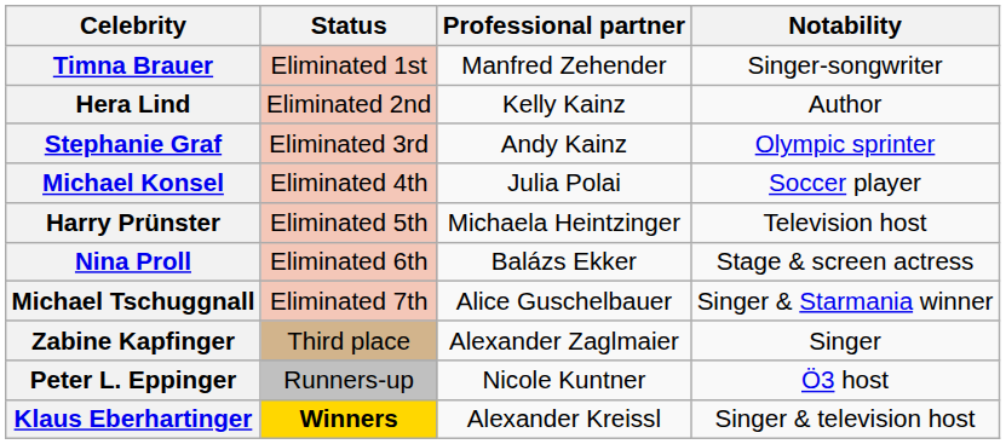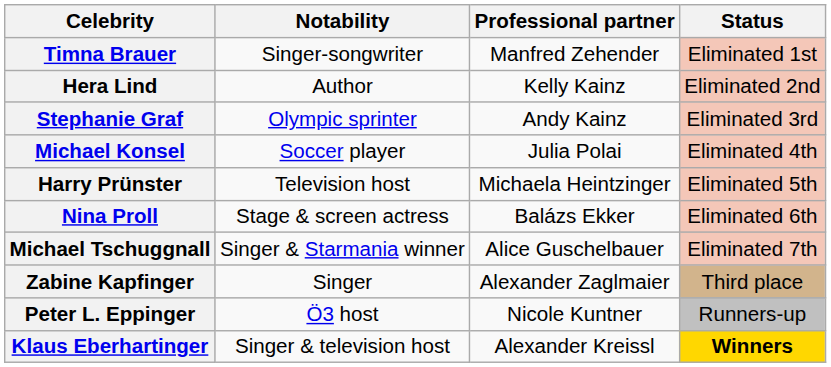 <table class="wikitable sortable" style="text-align:center; font-size:90%">
 <tr>
 <th scope="col">Celebrity</th>
+<th scope="col" class="unsortable">Notability</th>
+<th scope="col">Professional partner</th>
 <th scope="col">Status</th>
-<th scope="col">Professional partner</th>
-<th scope="col" class="unsortable">Notability</th>
 </tr>
 <tr>
 <th scope="row"><a href='#'>Timna Brauer</a></th>
+<td>Singer-songwriter</td>
+<td>Manfred Zehender</td>
 <td bgcolor="f4c7b8">Eliminated 1st</td>
-<td>Manfred Zehender</td>
-<td>Singer-songwriter</td>
 </tr>
 <tr>
 <th scope="row">Hera Lind</th>
+<td>Author</td>
+<td>Kelly Kainz</td>
 <td bgcolor="f4c7b8">Eliminated 2nd</td>
-<td>Kelly Kainz</td>
-<td>Author</td>
 </tr>
 <tr>
 <th scope="row"><a href='#'>Stephanie Graf</a></th>
+<td><a href='#'>Olympic sprinter</a></td>
+<td>Andy Kainz</td>
 <td bgcolor="f4c7b8">Eliminated 3rd</td>
-<td>Andy Kainz</td>
-<td><a href='#'>Olympic sprinter</a></td>
 </tr>
 <tr>
 <th scope="row"><a href='#'>Michael Konsel</a></th>
+<td><a href='#'>Soccer</a> player</td>
+<td>Julia Polai</td>
 <td bgcolor="f4c7b8">Eliminated 4th</td>
-<td>Julia Polai</td>
-<td><a href='#'>Soccer</a> player</td>
 </tr>
 <tr>
 <th scope="row">Harry Prünster</th>
+<td>Television host</td>
+<td>Michaela Heintzinger</td>
 <td bgcolor="f4c7b8">Eliminated 5th</td>
-<td>Michaela Heintzinger</td>
-<td>Television host</td>
 </tr>
 <tr>
 <th scope="row"><a href='#'>Nina Proll</a></th>
+<td>Stage & screen actress</td>
+<td>Balázs Ekker</td>
 <td bgcolor="f4c7b8">Eliminated 6th</td>
-<td>Balázs Ekker</td>
-<td>Stage & screen actress</td>
 </tr>
 <tr>
 <th scope="row">Michael Tschuggnall</th>
+<td>Singer & <a href='#'>Starmania</a> winner</td>
+<td>Alice Guschelbauer</td>
 <td bgcolor="f4c7b8">Eliminated 7th</td>
-<td>Alice Guschelbauer</td>
-<td>Singer & <a href='#'>Starmania</a> winner</td>
 </tr>
 <tr>
 <th scope="row">Zabine Kapfinger</th>
+<td>Singer</td>
+<td>Alexander Zaglmaier</td>
 <td bgcolor="tan">Third place</td>
-<td>Alexander Zaglmaier</td>
-<td>Singer</td>
 </tr>
 <tr>
 <th scope="row">Peter L. Eppinger</th>
+<td><a href='#'>Ö3</a> host</td>
+<td>Nicole Kuntner</td>
 <td bgcolor="silver">Runners-up</td>
-<td>Nicole Kuntner</td>
-<td><a href='#'>Ö3</a> host</td>
 </tr>
 <tr>
 <th scope="row"><a href='#'>Klaus Eberhartinger</a></th>
+<td>Singer & television host</td>
+<td>Alexander Kreissl</td>
 <td bgcolor="gold"><strong>Winners</strong></td>
-<td>Alexander Kreissl</td>
-<td>Singer & television host</td>
 </tr>
 </table>
